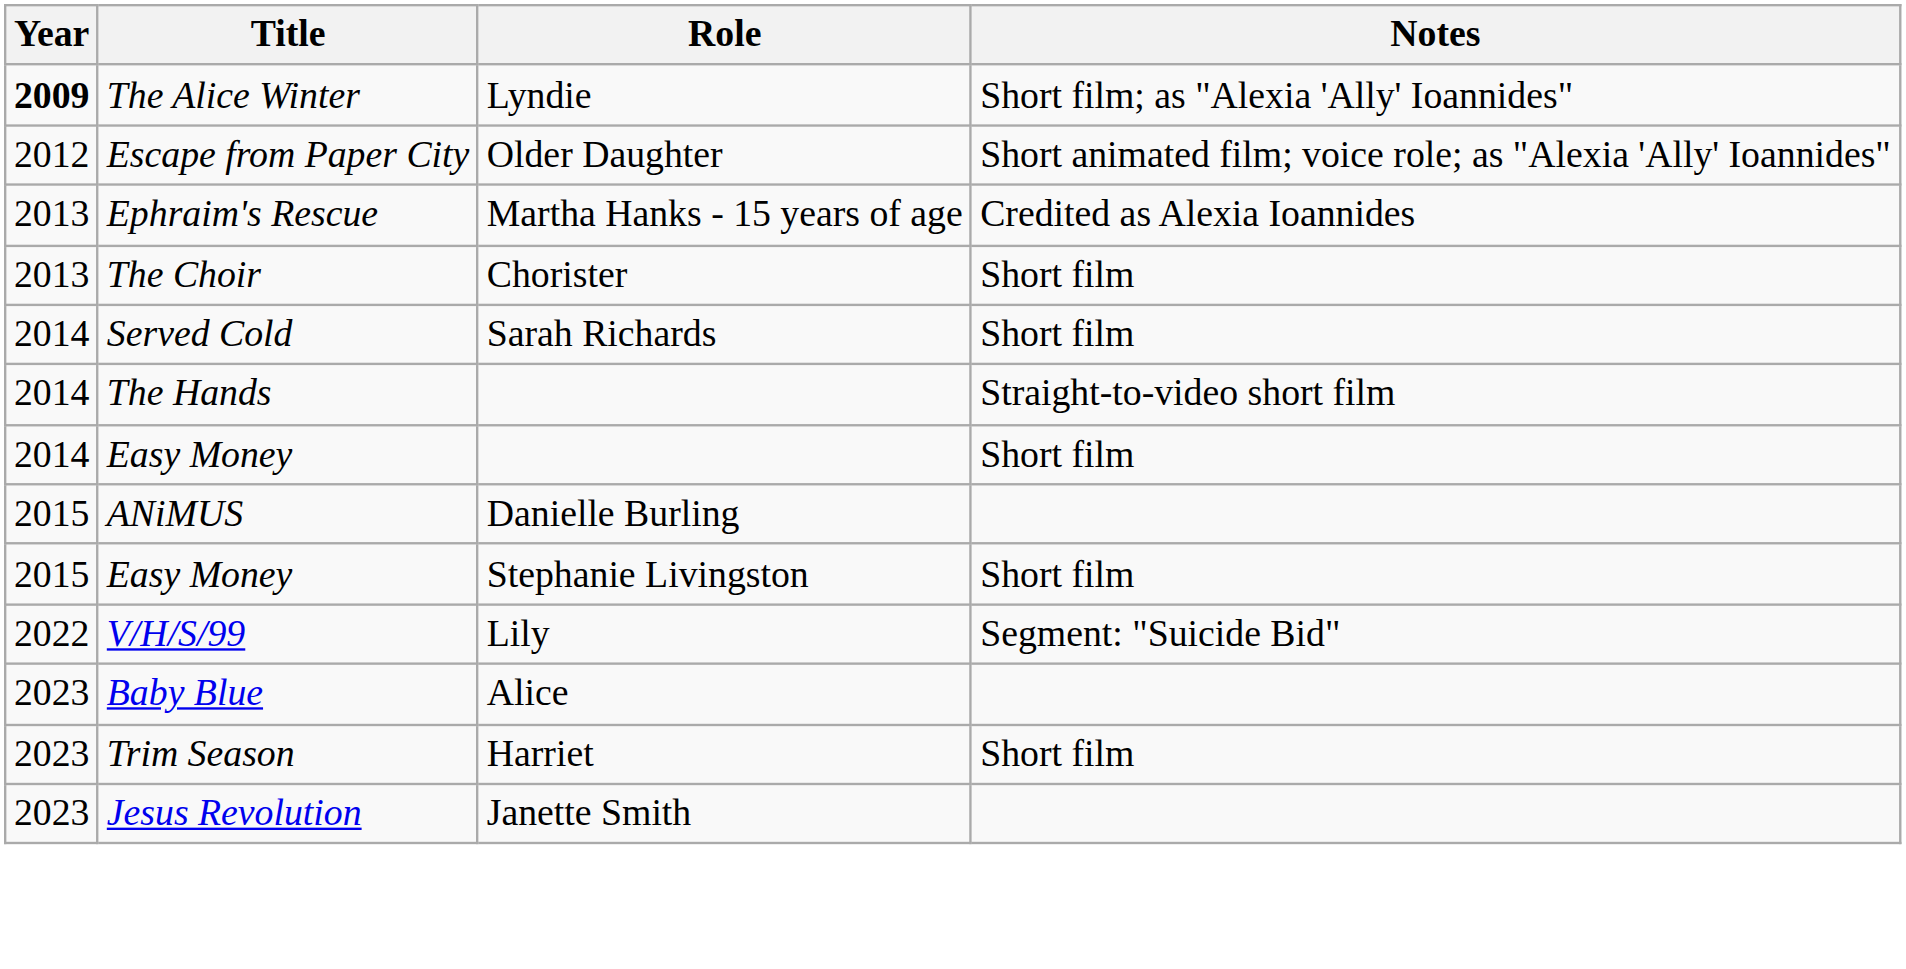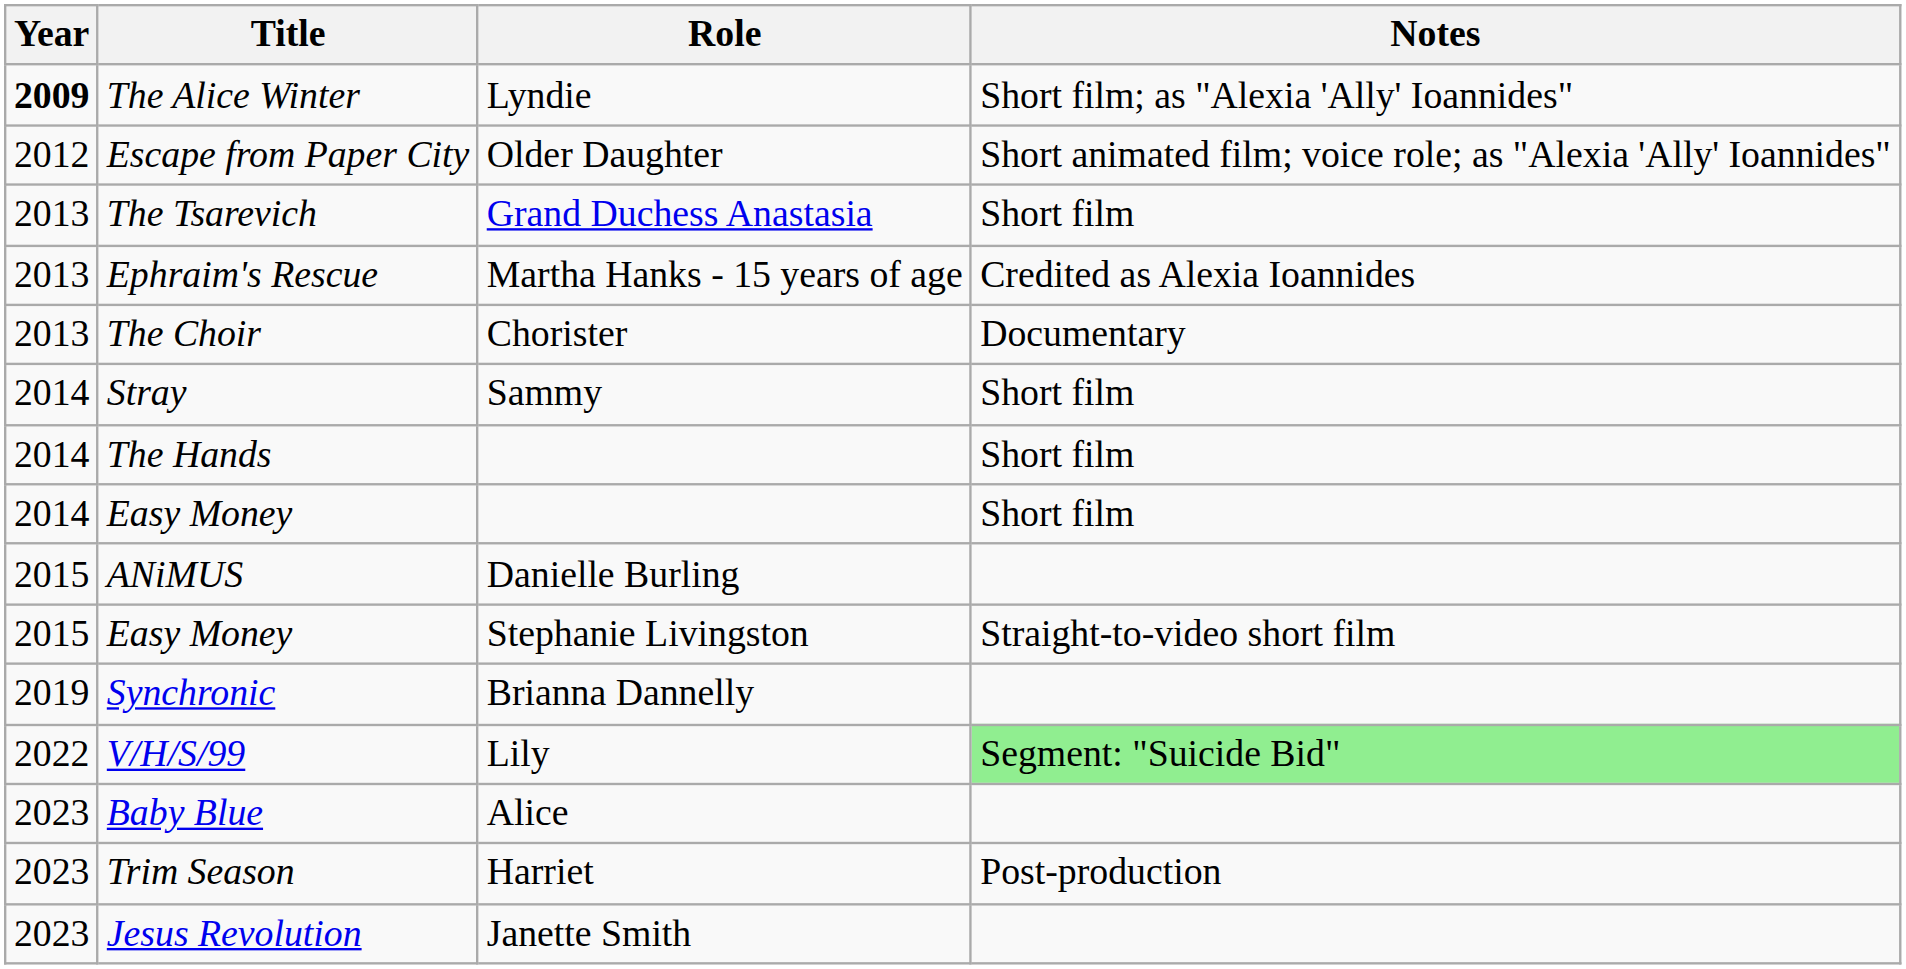 <table class="wikitable sortable">
 <tr>
 <th>Year</th>
 <th>Title</th>
 <th>Role</th>
 <th class="unsortable">Notes</th>
 </tr>
 <tr>
 <td><strong>2009</strong></td>
 <td><em>The Alice Winter</em></td>
 <td>Lyndie</td>
 <td>Short film; as "Alexia 'Ally' Ioannides"</td>
 </tr>
 <tr>
 <td>2012</td>
 <td><em>Escape from Paper City</em></td>
 <td>Older Daughter</td>
 <td>Short animated film; voice role; as "Alexia 'Ally' Ioannides"</td>
 </tr>
 <tr>
 <td>2013</td>
+<td><em>The Tsarevich</em></td>
+<td><a href='#'>Grand Duchess Anastasia</a></td>
+<td>Short film</td>
+</tr>
+<tr>
+<td>2013</td>
 <td><em>Ephraim's Rescue</em></td>
 <td>Martha Hanks - 15 years of age</td>
 <td>Credited as Alexia Ioannides</td>
 </tr>
 <tr>
 <td>2013</td>
 <td><em>The Choir</em></td>
 <td>Chorister</td>
-<td>Short film</td>
+<td>Documentary</td>
 </tr>
 <tr>
 <td>2014</td>
-<td><em>Served Cold</em></td>
-<td>Sarah Richards</td>
+<td><em>Stray</em></td>
+<td>Sammy</td>
 <td>Short film</td>
 </tr>
 <tr>
 <td>2014</td>
 <td><em>The Hands</em></td>
 <td></td>
-<td>Straight-to-video short film</td>
+<td>Short film</td>
 </tr>
 <tr>
 <td>2014</td>
 <td><em>Easy Money</em></td>
 <td></td>
 <td>Short film</td>
 </tr>
 <tr>
 <td>2015</td>
 <td><em>ANiMUS</em></td>
 <td>Danielle Burling</td>
 <td></td>
 </tr>
 <tr>
 <td>2015</td>
 <td><em>Easy Money</em></td>
 <td>Stephanie Livingston</td>
-<td>Short film</td>
+<td>Straight-to-video short film</td>
+</tr>
+<tr>
+<td>2019</td>
+<td><em><a href='#'>Synchronic</a></em></td>
+<td>Brianna Dannelly</td>
+<td></td>
 </tr>
 <tr>
 <td>2022</td>
 <td><em><a href='#'>V/H/S/99</a></em></td>
 <td>Lily</td>
-<td>Segment: "Suicide Bid"</td>
+<td style="background: lightgreen;">Segment: "Suicide Bid"</td>
 </tr>
 <tr>
 <td>2023</td>
 <td><em><a href='#'>Baby Blue</a></em></td>
 <td>Alice</td>
 <td></td>
 </tr>
 <tr>
 <td>2023</td>
 <td><em>Trim Season</em></td>
 <td>Harriet</td>
-<td>Short film</td>
+<td>Post-production</td>
 </tr>
 <tr>
 <td>2023</td>
 <td><em><a href='#'>Jesus Revolution</a></em></td>
 <td>Janette Smith</td>
 <td></td>
 </tr>
 </table>
